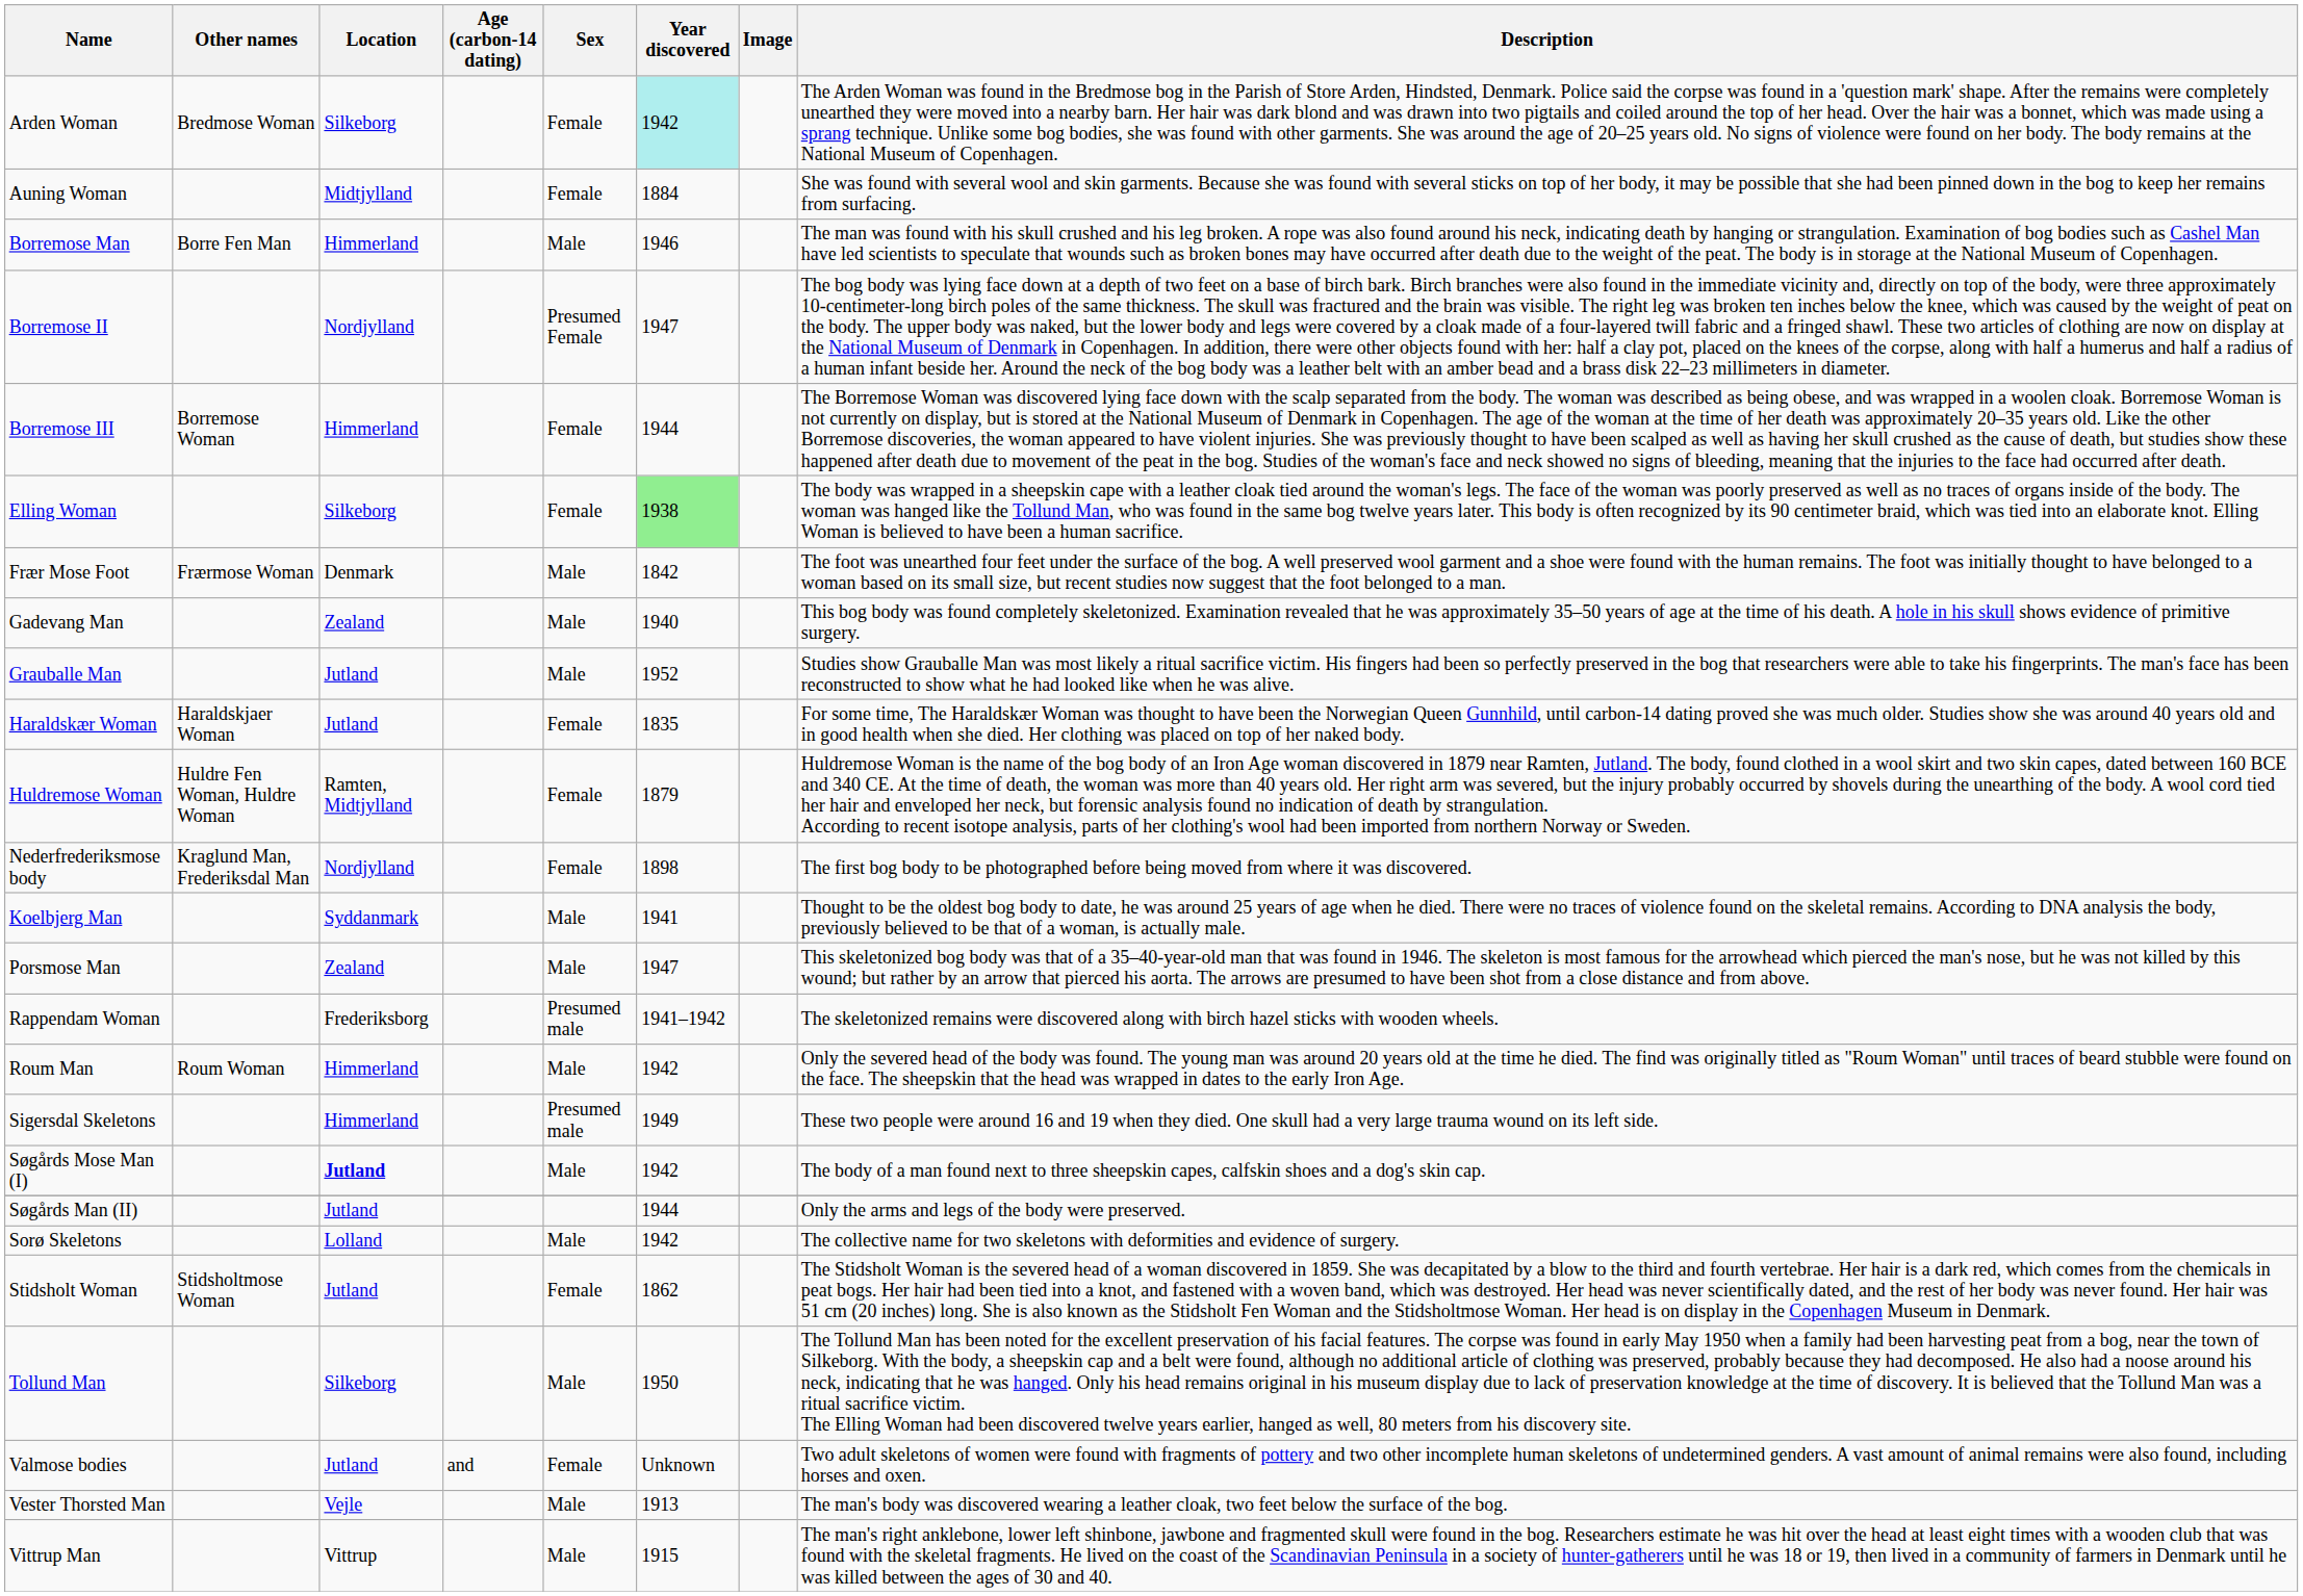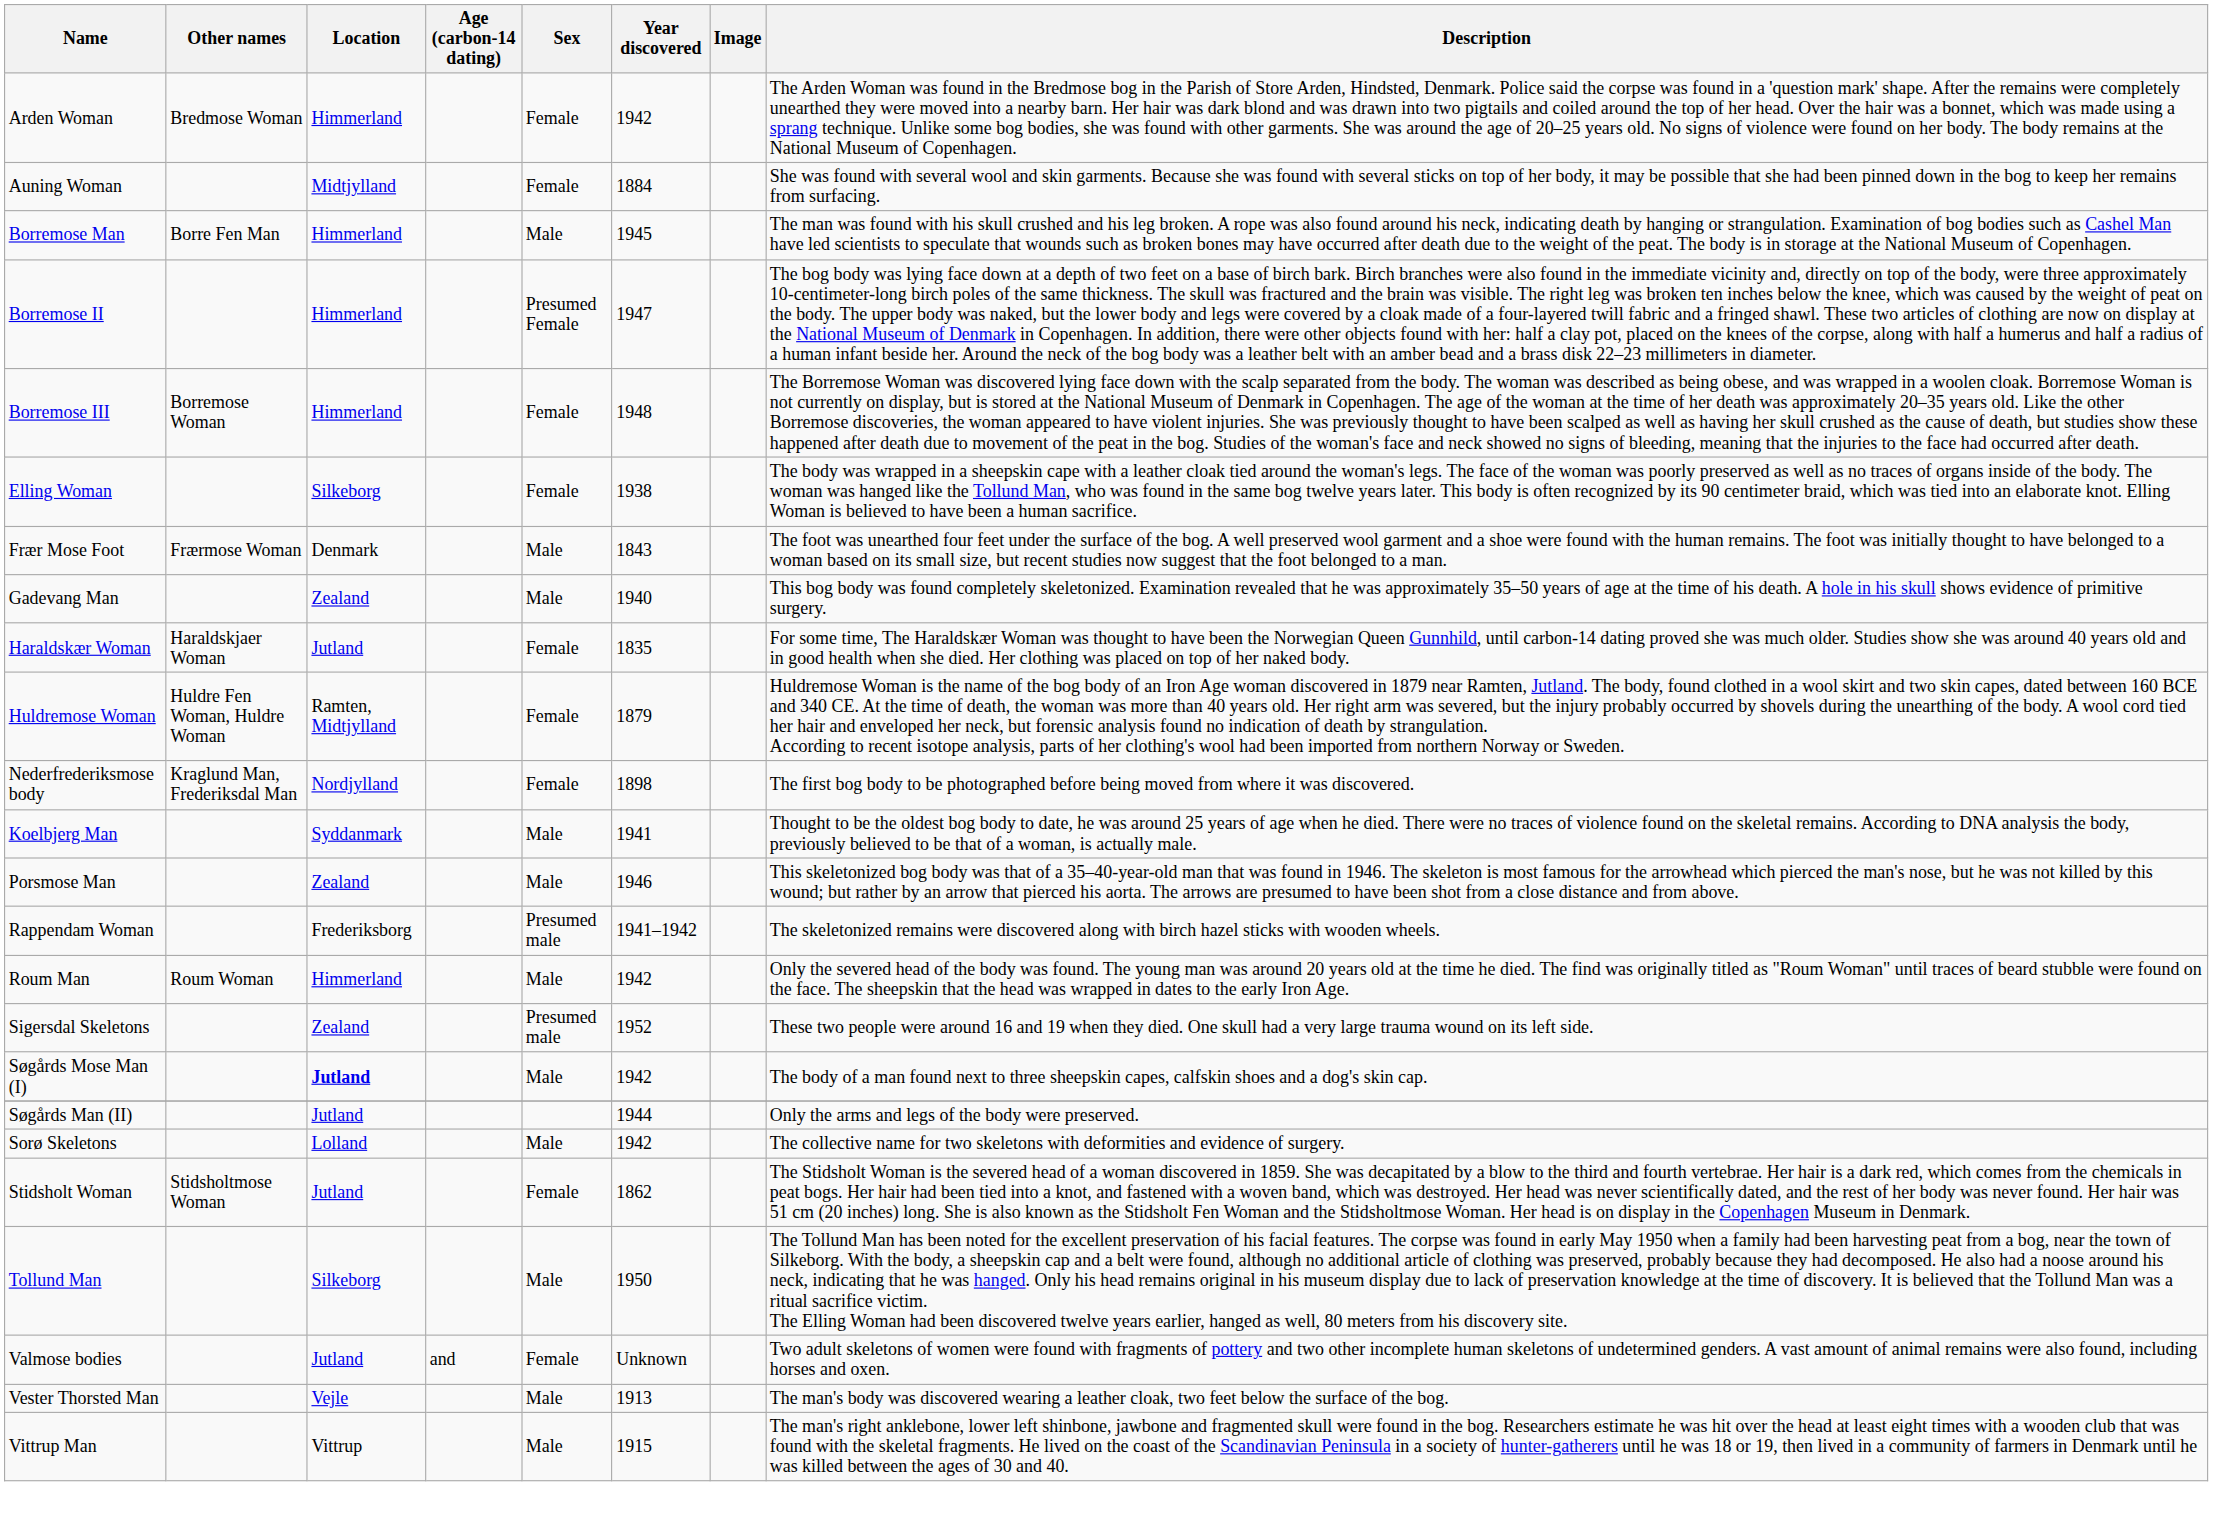 <table class="wikitable sortable">
 <tr>
 <th scope="col">Name</th>
 <th scope="col">Other names</th>
 <th scope="col">Location</th>
 <th scope="col">Age (carbon-14 dating)</th>
 <th scope="col">Sex</th>
 <th scope="col">Year discovered</th>
 <th scope="col" class="unsortable">Image</th>
 <th scope="col">Description</th>
 </tr>
 <tr>
 <td>Arden Woman</td>
 <td>Bredmose Woman</td>
-<td><a href='#'>Silkeborg</a></td>
+<td><a href='#'>Himmerland</a></td>
 <td></td>
 <td>Female</td>
-<td style="background: paleturquoise;">1942</td>
+<td>1942</td>
 <td></td>
 <td>The Arden Woman was found in the Bredmose bog in the Parish of Store Arden, Hindsted, Denmark. Police said the corpse was found in a 'question mark' shape. After the remains were completely unearthed they were moved into a nearby barn. Her hair was dark blond and was drawn into two pigtails and coiled around the top of her head. Over the hair was a bonnet, which was made using a <a href='#'>sprang</a> technique. Unlike some bog bodies, she was found with other garments. She was around the age of 20–25 years old. No signs of violence were found on her body. The body remains at the National Museum of Copenhagen.</td>
 </tr>
 <tr>
 <td>Auning Woman</td>
 <td></td>
 <td><a href='#'>Midtjylland</a></td>
 <td></td>
 <td>Female</td>
 <td>1884</td>
 <td></td>
 <td>She was found with several wool and skin garments. Because she was found with several sticks on top of her body, it may be possible that she had been pinned down in the bog to keep her remains from surfacing.</td>
 </tr>
 <tr>
 <td><a href='#'>Borremose Man</a></td>
 <td>Borre Fen Man</td>
 <td><a href='#'>Himmerland</a></td>
 <td></td>
 <td>Male</td>
-<td>1946</td>
+<td>1945</td>
 <td></td>
 <td>The man was found with his skull crushed and his leg broken. A rope was also found around his neck, indicating death by hanging or strangulation. Examination of bog bodies such as <a href='#'>Cashel Man</a> have led scientists to speculate that wounds such as broken bones may have occurred after death due to the weight of the peat. The body is in storage at the National Museum of Copenhagen.</td>
 </tr>
 <tr>
 <td><a href='#'>Borremose II</a></td>
 <td></td>
-<td><a href='#'>Nordjylland</a></td>
+<td><a href='#'>Himmerland</a></td>
 <td></td>
 <td>Presumed Female</td>
 <td>1947</td>
 <td></td>
 <td>The bog body was lying face down at a depth of two feet on a base of birch bark. Birch branches were also found in the immediate vicinity and, directly on top of the body, were three approximately 10-centimeter-long birch poles of the same thickness. The skull was fractured and the brain was visible. The right leg was broken ten inches below the knee, which was caused by the weight of peat on the body. The upper body was naked, but the lower body and legs were covered by a cloak made of a four-layered twill fabric and a fringed shawl. These two articles of clothing are now on display at the <a href='#'>National Museum of Denmark</a> in Copenhagen. In addition, there were other objects found with her: half a clay pot, placed on the knees of the corpse, along with half a humerus and half a radius of a human infant beside her. Around the neck of the bog body was a leather belt with an amber bead and a brass disk 22–23 millimeters in diameter.</td>
 </tr>
 <tr>
 <td><a href='#'>Borremose III</a></td>
 <td>Borremose Woman</td>
 <td><a href='#'>Himmerland</a></td>
 <td></td>
 <td>Female</td>
-<td>1944</td>
+<td>1948</td>
 <td></td>
 <td>The Borremose Woman was discovered lying face down with the scalp separated from the body. The woman was described as being obese, and was wrapped in a woolen cloak. Borremose Woman is not currently on display, but is stored at the National Museum of Denmark in Copenhagen. The age of the woman at the time of her death was approximately 20–35 years old. Like the other Borremose discoveries, the woman appeared to have violent injuries. She was previously thought to have been scalped as well as having her skull crushed as the cause of death, but studies show these happened after death due to movement of the peat in the bog. Studies of the woman's face and neck showed no signs of bleeding, meaning that the injuries to the face had occurred after death.</td>
 </tr>
 <tr>
 <td><a href='#'>Elling Woman</a></td>
 <td></td>
 <td><a href='#'>Silkeborg</a></td>
 <td></td>
 <td>Female</td>
-<td style="background: lightgreen;">1938</td>
+<td>1938</td>
 <td></td>
 <td>The body was wrapped in a sheepskin cape with a leather cloak tied around the woman's legs. The face of the woman was poorly preserved as well as no traces of organs inside of the body. The woman was hanged like the <a href='#'>Tollund Man</a>, who was found in the same bog twelve years later. This body is often recognized by its 90 centimeter braid, which was tied into an elaborate knot. Elling Woman is believed to have been a human sacrifice.</td>
 </tr>
 <tr>
 <td>Frær Mose Foot</td>
 <td>Frærmose Woman</td>
 <td>Denmark</td>
 <td></td>
 <td>Male</td>
-<td>1842</td>
+<td>1843</td>
 <td></td>
 <td>The foot was unearthed four feet under the surface of the bog. A well preserved wool garment and a shoe were found with the human remains. The foot was initially thought to have belonged to a woman based on its small size, but recent studies now suggest that the foot belonged to a man.</td>
 </tr>
 <tr>
 <td>Gadevang Man</td>
 <td></td>
 <td><a href='#'>Zealand</a></td>
 <td></td>
 <td>Male</td>
 <td>1940</td>
 <td></td>
 <td>This bog body was found completely skeletonized. Examination revealed that he was approximately 35–50 years of age at the time of his death. A <a href='#'>hole in his skull</a> shows evidence of primitive surgery.</td>
-</tr>
-<tr>
-<td><a href='#'>Grauballe Man</a></td>
-<td></td>
-<td><a href='#'>Jutland</a></td>
-<td></td>
-<td>Male</td>
-<td>1952</td>
-<td></td>
-<td>Studies show Grauballe Man was most likely a ritual sacrifice victim. His fingers had been so perfectly preserved in the bog that researchers were able to take his fingerprints. The man's face has been reconstructed to show what he had looked like when he was alive.</td>
 </tr>
 <tr>
 <td><a href='#'>Haraldskær Woman</a></td>
 <td>Haraldskjaer Woman</td>
 <td><a href='#'>Jutland</a></td>
 <td></td>
 <td>Female</td>
 <td>1835</td>
 <td></td>
 <td>For some time, The Haraldskær Woman was thought to have been the Norwegian Queen <a href='#'>Gunnhild</a>, until carbon-14 dating proved she was much older. Studies show she was around 40 years old and in good health when she died. Her clothing was placed on top of her naked body.</td>
 </tr>
 <tr>
 <td><a href='#'>Huldremose Woman</a></td>
 <td>Huldre Fen Woman, Huldre Woman</td>
 <td>Ramten, <a href='#'>Midtjylland</a></td>
 <td></td>
 <td>Female</td>
 <td>1879</td>
 <td></td>
 <td>Huldremose Woman is the name of the bog body of an Iron Age woman discovered in 1879 near Ramten, <a href='#'>Jutland</a>. The body, found clothed in a wool skirt and two skin capes, dated between 160 BCE and 340 CE. At the time of death, the woman was more than 40 years old. Her right arm was severed, but the injury probably occurred by shovels during the unearthing of the body. A wool cord tied her hair and enveloped her neck, but forensic analysis found no indication of death by strangulation.<br>According to recent isotope analysis, parts of her clothing's wool had been imported from northern Norway or Sweden.</td>
 </tr>
 <tr>
 <td>Nederfrederiksmose body</td>
 <td>Kraglund Man, Frederiksdal Man</td>
 <td><a href='#'>Nordjylland</a></td>
 <td></td>
 <td>Female</td>
 <td>1898</td>
 <td></td>
 <td>The first bog body to be photographed before being moved from where it was discovered.</td>
 </tr>
 <tr>
 <td><a href='#'>Koelbjerg Man</a></td>
 <td></td>
 <td><a href='#'>Syddanmark</a></td>
 <td></td>
 <td>Male</td>
 <td>1941</td>
 <td></td>
 <td>Thought to be the oldest bog body to date, he was around 25 years of age when he died. There were no traces of violence found on the skeletal remains. According to DNA analysis the body, previously believed to be that of a woman, is actually male.</td>
 </tr>
 <tr>
 <td>Porsmose Man</td>
 <td></td>
 <td><a href='#'>Zealand</a></td>
 <td></td>
 <td>Male</td>
-<td>1947</td>
+<td>1946</td>
 <td></td>
 <td>This skeletonized bog body was that of a 35–40-year-old man that was found in 1946. The skeleton is most famous for the arrowhead which pierced the man's nose, but he was not killed by this wound; but rather by an arrow that pierced his aorta. The arrows are presumed to have been shot from a close distance and from above.</td>
 </tr>
 <tr>
 <td>Rappendam Woman</td>
 <td></td>
 <td>Frederiksborg</td>
 <td></td>
 <td>Presumed male</td>
 <td>1941–1942</td>
 <td></td>
 <td>The skeletonized remains were discovered along with birch hazel sticks with wooden wheels.</td>
 </tr>
 <tr>
 <td>Roum Man</td>
 <td>Roum Woman</td>
 <td><a href='#'>Himmerland</a></td>
 <td></td>
 <td>Male</td>
 <td>1942</td>
 <td></td>
 <td>Only the severed head of the body was found. The young man was around 20 years old at the time he died. The find was originally titled as "Roum Woman" until traces of beard stubble were found on the face.  The sheepskin that the head was wrapped in dates to the early Iron Age.</td>
 </tr>
 <tr>
 <td>Sigersdal Skeletons</td>
 <td></td>
-<td><a href='#'>Himmerland</a></td>
+<td><a href='#'>Zealand</a></td>
 <td></td>
 <td>Presumed male</td>
-<td>1949</td>
+<td>1952</td>
 <td></td>
 <td>These two people were around 16 and 19 when they died. One skull had a very large trauma wound on its left side.</td>
 </tr>
 <tr>
 <td>Søgårds Mose Man (I)</td>
 <td></td>
 <td><strong><a href='#'>Jutland</a></strong></td>
 <td></td>
 <td>Male</td>
 <td>1942</td>
 <td></td>
 <td>The body of a man found next to three sheepskin capes, calfskin shoes and a dog's skin cap.</td>
 </tr>
 <tr>
 </tr>
 <tr>
 <td>Søgårds Man (II)</td>
 <td></td>
 <td><a href='#'>Jutland</a></td>
 <td></td>
 <td></td>
 <td>1944</td>
 <td></td>
 <td>Only the arms and legs of the body were preserved.</td>
 </tr>
 <tr>
 <td>Sorø Skeletons</td>
 <td></td>
 <td><a href='#'>Lolland</a></td>
 <td></td>
 <td>Male</td>
 <td>1942</td>
 <td></td>
 <td>The collective name for two skeletons with deformities and evidence of surgery.</td>
 </tr>
 <tr>
 <td>Stidsholt Woman</td>
 <td>Stidsholtmose Woman</td>
 <td><a href='#'>Jutland</a></td>
 <td></td>
 <td>Female</td>
 <td>1862</td>
 <td></td>
 <td>The Stidsholt Woman is the severed head of a woman discovered in 1859. She was decapitated by a blow to the third and fourth vertebrae. Her hair is a dark red, which comes from the chemicals in peat bogs. Her hair had been tied into a knot, and fastened with a woven band, which was destroyed. Her head was never scientifically dated, and the rest of her body was never found. Her hair was 51 cm (20 inches) long. She is also known as the Stidsholt Fen Woman and the Stidsholtmose Woman. Her head is on display in the <a href='#'>Copenhagen</a> Museum in Denmark.</td>
 </tr>
 <tr>
 <td><a href='#'>Tollund Man</a></td>
 <td></td>
 <td><a href='#'>Silkeborg</a></td>
 <td></td>
 <td>Male</td>
 <td>1950</td>
 <td></td>
 <td>The Tollund Man has been noted for the excellent preservation of his facial features. The corpse was found in early May 1950 when a family had been harvesting peat from a bog, near the town of Silkeborg. With the body, a sheepskin cap and a belt were found, although no additional article of clothing was preserved, probably because they had decomposed. He also had a noose around his neck, indicating that he was <a href='#'>hanged</a>. Only his head remains original in his museum display due to lack of preservation knowledge at the time of discovery. It is believed that the Tollund Man was a ritual sacrifice victim.<br>The Elling Woman had been discovered twelve years earlier, hanged as well, 80 meters from his discovery site.</td>
 </tr>
 <tr>
 <td>Valmose bodies</td>
 <td></td>
 <td><a href='#'>Jutland</a></td>
 <td> and </td>
 <td>Female</td>
 <td>Unknown</td>
 <td></td>
 <td>Two adult skeletons of women were found with fragments of <a href='#'>pottery</a> and two other incomplete human skeletons of undetermined genders. A vast amount of animal remains were also found, including horses and oxen.</td>
 </tr>
 <tr>
 <td>Vester Thorsted Man</td>
 <td></td>
 <td><a href='#'>Vejle</a></td>
 <td></td>
 <td>Male</td>
 <td>1913</td>
 <td></td>
 <td>The man's body was discovered wearing a leather cloak, two feet below the surface of the bog.</td>
 </tr>
 <tr>
 <td>Vittrup Man</td>
 <td></td>
 <td>Vittrup</td>
 <td></td>
 <td>Male</td>
 <td>1915</td>
 <td></td>
 <td>The man's right anklebone, lower left shinbone, jawbone and fragmented skull were found in the bog. Researchers estimate he was hit over the head at least eight times with a wooden club that was found with the skeletal fragments. He lived on the coast of the <a href='#'>Scandinavian Peninsula</a> in a society of <a href='#'>hunter-gatherers</a> until he was 18 or 19, then lived in a community of farmers in Denmark until he was killed between the ages of 30 and 40.</td>
 </tr>
 </table>
